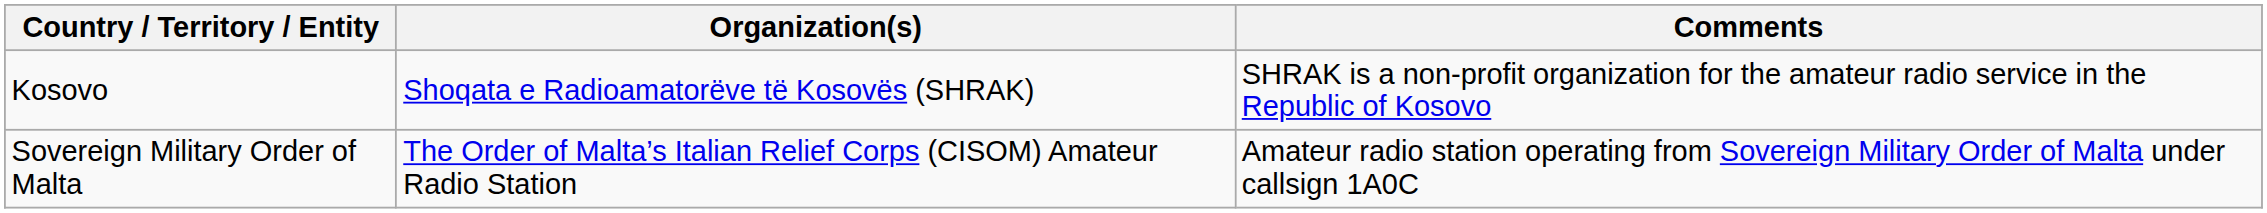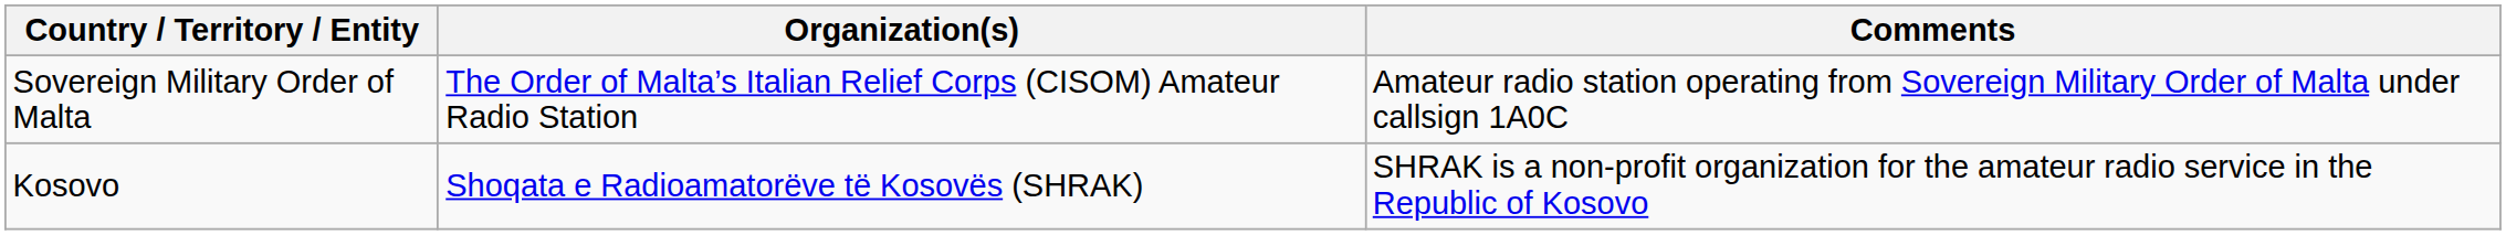 <table class="wikitable">
 <tr>
 <th>Country / Territory / Entity</th>
 <th>Organization(s)</th>
 <th>Comments</th>
 </tr>
 <tr>
+<td>Sovereign Military Order of Malta</td>
+<td><a href='#'>The Order of Malta’s Italian Relief Corps</a> (CISOM) Amateur Radio Station</td>
+<td>Amateur radio station operating from <a href='#'>Sovereign Military Order of Malta</a> under callsign 1A0C</td>
+</tr>
+<tr>
 <td>Kosovo</td>
 <td><a href='#'>Shoqata e Radioamatorëve të Kosovës</a> (SHRAK)</td>
 <td>SHRAK is a non-profit organization for the amateur radio service in the <a href='#'>Republic of Kosovo</a></td>
 </tr>
-<tr>
-<td>Sovereign Military Order of Malta</td>
-<td><a href='#'>The Order of Malta’s Italian Relief Corps</a> (CISOM) Amateur Radio Station</td>
-<td>Amateur radio station operating from <a href='#'>Sovereign Military Order of Malta</a> under callsign 1A0C</td>
-</tr>
 </table>
